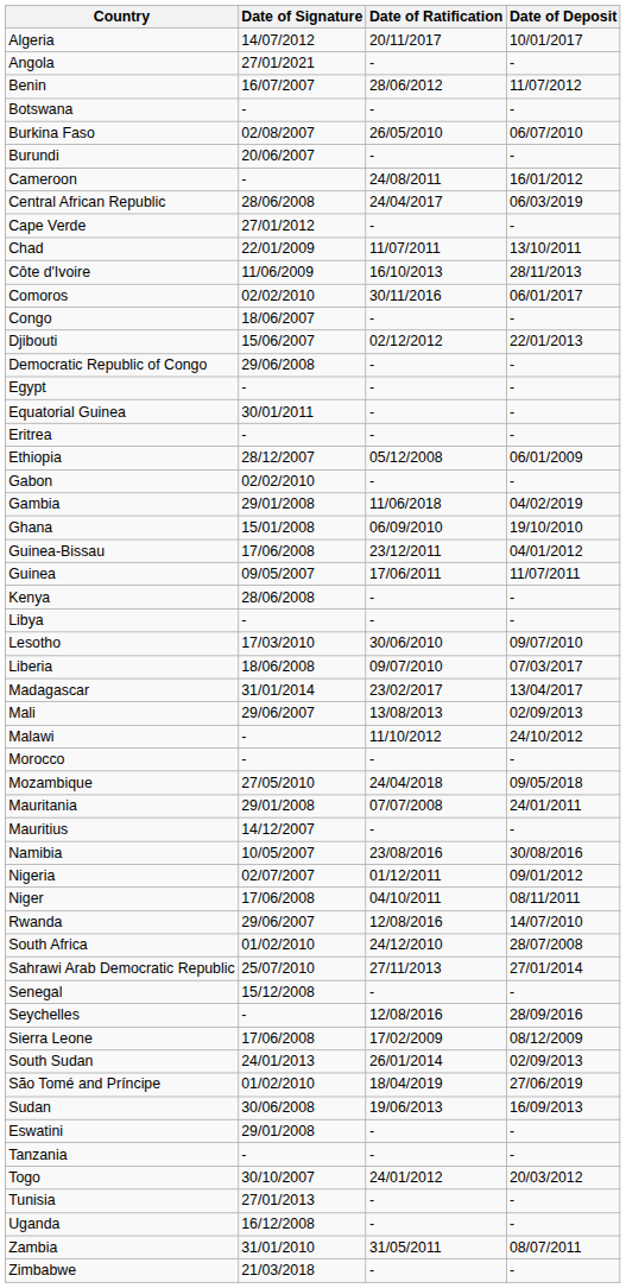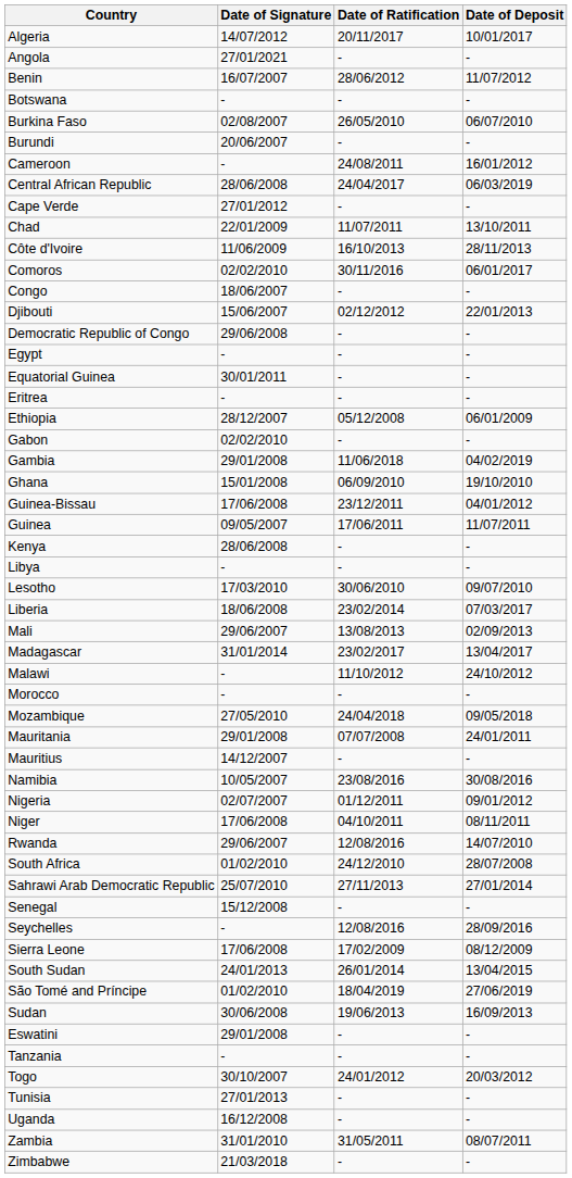 <table class="wikitable collapsible">
 <tr>
 <th>Country</th>
 <th>Date of Signature</th>
 <th>Date of Ratification</th>
 <th>Date of Deposit</th>
 </tr>
 <tr>
 <td>Algeria</td>
 <td>14/07/2012</td>
 <td>20/11/2017</td>
 <td>10/01/2017</td>
 </tr>
 <tr>
 <td>Angola</td>
 <td>27/01/2021</td>
 <td>-</td>
 <td>-</td>
 </tr>
 <tr>
 <td>Benin</td>
 <td>16/07/2007</td>
 <td>28/06/2012</td>
 <td>11/07/2012</td>
 </tr>
 <tr>
 <td>Botswana</td>
 <td>-</td>
 <td>-</td>
 <td>-</td>
 </tr>
 <tr>
 <td>Burkina Faso</td>
 <td>02/08/2007</td>
 <td>26/05/2010</td>
 <td>06/07/2010</td>
 </tr>
 <tr>
 <td>Burundi</td>
 <td>20/06/2007</td>
 <td>-</td>
 <td>-</td>
 </tr>
 <tr>
 <td>Cameroon</td>
 <td>-</td>
 <td>24/08/2011</td>
 <td>16/01/2012</td>
 </tr>
 <tr>
 <td>Central African Republic</td>
 <td>28/06/2008</td>
 <td>24/04/2017</td>
 <td>06/03/2019</td>
 </tr>
 <tr>
 <td>Cape Verde</td>
 <td>27/01/2012</td>
 <td>-</td>
 <td>-</td>
 </tr>
 <tr>
 <td>Chad</td>
 <td>22/01/2009</td>
 <td>11/07/2011</td>
 <td>13/10/2011</td>
 </tr>
 <tr>
 <td>Côte d'Ivoire</td>
 <td>11/06/2009</td>
 <td>16/10/2013</td>
 <td>28/11/2013</td>
 </tr>
 <tr>
 <td>Comoros</td>
 <td>02/02/2010</td>
 <td>30/11/2016</td>
 <td>06/01/2017</td>
 </tr>
 <tr>
 <td>Congo</td>
 <td>18/06/2007</td>
 <td>-</td>
 <td>-</td>
 </tr>
 <tr>
 <td>Djibouti</td>
 <td>15/06/2007</td>
 <td>02/12/2012</td>
 <td>22/01/2013</td>
 </tr>
 <tr>
 <td>Democratic Republic of Congo</td>
 <td>29/06/2008</td>
 <td>-</td>
 <td>-</td>
 </tr>
 <tr>
 <td>Egypt</td>
 <td>-</td>
 <td>-</td>
 <td>-</td>
 </tr>
 <tr>
 <td>Equatorial Guinea</td>
 <td>30/01/2011</td>
 <td>-</td>
 <td>-</td>
 </tr>
 <tr>
 <td>Eritrea</td>
 <td>-</td>
 <td>-</td>
 <td>-</td>
 </tr>
 <tr>
 <td>Ethiopia</td>
 <td>28/12/2007</td>
 <td>05/12/2008</td>
 <td>06/01/2009</td>
 </tr>
 <tr>
 <td>Gabon</td>
 <td>02/02/2010</td>
 <td>-</td>
 <td>-</td>
 </tr>
 <tr>
 <td>Gambia</td>
 <td>29/01/2008</td>
 <td>11/06/2018</td>
 <td>04/02/2019</td>
 </tr>
 <tr>
 <td>Ghana</td>
 <td>15/01/2008</td>
 <td>06/09/2010</td>
 <td>19/10/2010</td>
 </tr>
 <tr>
 <td>Guinea-Bissau</td>
 <td>17/06/2008</td>
 <td>23/12/2011</td>
 <td>04/01/2012</td>
 </tr>
 <tr>
 <td>Guinea</td>
 <td>09/05/2007</td>
 <td>17/06/2011</td>
 <td>11/07/2011</td>
 </tr>
 <tr>
 <td>Kenya</td>
 <td>28/06/2008</td>
 <td>-</td>
 <td>-</td>
 </tr>
 <tr>
 <td>Libya</td>
 <td>-</td>
 <td>-</td>
 <td>-</td>
 </tr>
 <tr>
 <td>Lesotho</td>
 <td>17/03/2010</td>
 <td>30/06/2010</td>
 <td>09/07/2010</td>
 </tr>
 <tr>
 <td>Liberia</td>
 <td>18/06/2008</td>
-<td>09/07/2010</td>
+<td>23/02/2014</td>
 <td>07/03/2017</td>
+</tr>
+<tr>
+<td>Mali</td>
+<td>29/06/2007</td>
+<td>13/08/2013</td>
+<td>02/09/2013</td>
 </tr>
 <tr>
 <td>Madagascar</td>
 <td>31/01/2014</td>
 <td>23/02/2017</td>
 <td>13/04/2017</td>
-</tr>
-<tr>
-<td>Mali</td>
-<td>29/06/2007</td>
-<td>13/08/2013</td>
-<td>02/09/2013</td>
 </tr>
 <tr>
 <td>Malawi</td>
 <td>-</td>
 <td>11/10/2012</td>
 <td>24/10/2012</td>
 </tr>
 <tr>
 <td>Morocco</td>
 <td>-</td>
 <td>-</td>
 <td>-</td>
 </tr>
 <tr>
 <td>Mozambique</td>
 <td>27/05/2010</td>
 <td>24/04/2018</td>
 <td>09/05/2018</td>
 </tr>
 <tr>
 <td>Mauritania</td>
 <td>29/01/2008</td>
 <td>07/07/2008</td>
 <td>24/01/2011</td>
 </tr>
 <tr>
 <td>Mauritius</td>
 <td>14/12/2007</td>
 <td>-</td>
 <td>-</td>
 </tr>
 <tr>
 <td>Namibia</td>
 <td>10/05/2007</td>
 <td>23/08/2016</td>
 <td>30/08/2016</td>
 </tr>
 <tr>
 <td>Nigeria</td>
 <td>02/07/2007</td>
 <td>01/12/2011</td>
 <td>09/01/2012</td>
 </tr>
 <tr>
 <td>Niger</td>
 <td>17/06/2008</td>
 <td>04/10/2011</td>
 <td>08/11/2011</td>
 </tr>
 <tr>
 <td>Rwanda</td>
 <td>29/06/2007</td>
 <td>12/08/2016</td>
 <td>14/07/2010</td>
 </tr>
 <tr>
 <td>South Africa</td>
 <td>01/02/2010</td>
 <td>24/12/2010</td>
 <td>28/07/2008</td>
 </tr>
 <tr>
 <td>Sahrawi Arab Democratic Republic</td>
 <td>25/07/2010</td>
 <td>27/11/2013</td>
 <td>27/01/2014</td>
 </tr>
 <tr>
 <td>Senegal</td>
 <td>15/12/2008</td>
 <td>-</td>
 <td>-</td>
 </tr>
 <tr>
 <td>Seychelles</td>
 <td>-</td>
 <td>12/08/2016</td>
 <td>28/09/2016</td>
 </tr>
 <tr>
 <td>Sierra Leone</td>
 <td>17/06/2008</td>
 <td>17/02/2009</td>
 <td>08/12/2009</td>
 </tr>
 <tr>
 <td>South Sudan</td>
 <td>24/01/2013</td>
 <td>26/01/2014</td>
-<td>02/09/2013</td>
+<td>13/04/2015</td>
 </tr>
 <tr>
 <td>São Tomé and Príncipe</td>
 <td>01/02/2010</td>
 <td>18/04/2019</td>
 <td>27/06/2019</td>
 </tr>
 <tr>
 <td>Sudan</td>
 <td>30/06/2008</td>
 <td>19/06/2013</td>
 <td>16/09/2013</td>
 </tr>
 <tr>
 <td>Eswatini</td>
 <td>29/01/2008</td>
 <td>-</td>
 <td>-</td>
 </tr>
 <tr>
 <td>Tanzania</td>
 <td>-</td>
 <td>-</td>
 <td>-</td>
 </tr>
 <tr>
 <td>Togo</td>
 <td>30/10/2007</td>
 <td>24/01/2012</td>
 <td>20/03/2012</td>
 </tr>
 <tr>
 <td>Tunisia</td>
 <td>27/01/2013</td>
 <td>-</td>
 <td>-</td>
 </tr>
 <tr>
 <td>Uganda</td>
 <td>16/12/2008</td>
 <td>-</td>
 <td>-</td>
 </tr>
 <tr>
 <td>Zambia</td>
 <td>31/01/2010</td>
 <td>31/05/2011</td>
 <td>08/07/2011</td>
 </tr>
 <tr>
 <td>Zimbabwe</td>
 <td>21/03/2018</td>
 <td>-</td>
 <td>-</td>
 </tr>
 </table>
